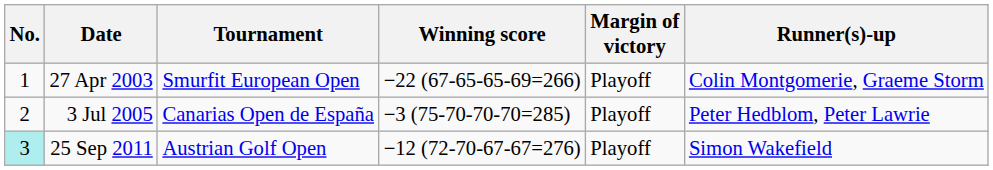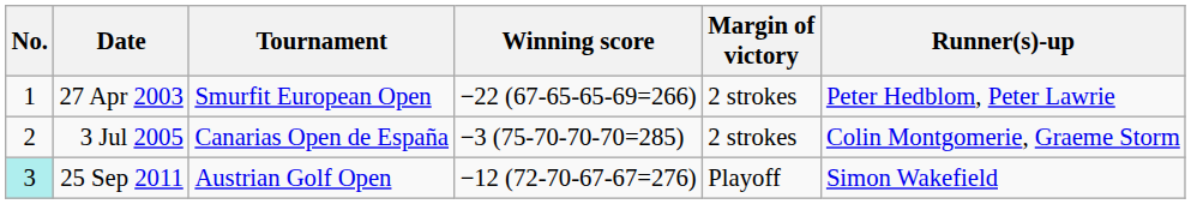 <table class="wikitable" style="font-size:95%;">
 <tr>
 <th>No.</th>
 <th>Date</th>
 <th>Tournament</th>
 <th>Winning score</th>
 <th>Margin of<br>victory</th>
 <th>Runner(s)-up</th>
 </tr>
 <tr>
 <td align=center>1</td>
 <td align=right>27 Apr <a href='#'>2003</a></td>
 <td><a href='#'>Smurfit European Open</a></td>
 <td>−22 (67-65-65-69=266)</td>
-<td>Playoff</td>
-<td> <a href='#'>Colin Montgomerie</a>,  <a href='#'>Graeme Storm</a></td>
+<td>2 strokes</td>
+<td> <a href='#'>Peter Hedblom</a>,  <a href='#'>Peter Lawrie</a></td>
 </tr>
 <tr>
 <td align=center>2</td>
 <td align=right>3 Jul <a href='#'>2005</a></td>
 <td><a href='#'>Canarias Open de España</a></td>
 <td>−3 (75-70-70-70=285)</td>
-<td>Playoff</td>
-<td> <a href='#'>Peter Hedblom</a>,  <a href='#'>Peter Lawrie</a></td>
+<td>2 strokes</td>
+<td> <a href='#'>Colin Montgomerie</a>,  <a href='#'>Graeme Storm</a></td>
 </tr>
 <tr>
 <td align=center style="background: paleturquoise;">3</td>
 <td align=right>25 Sep <a href='#'>2011</a></td>
 <td><a href='#'>Austrian Golf Open</a></td>
 <td>−12 (72-70-67-67=276)</td>
 <td>Playoff</td>
 <td> <a href='#'>Simon Wakefield</a></td>
 </tr>
 </table>
